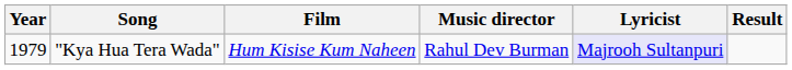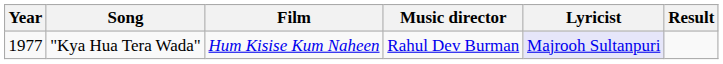 <table class="wikitable sortable">
 <tr>
 <th>Year</th>
 <th>Song</th>
 <th>Film</th>
 <th>Music director</th>
 <th>Lyricist</th>
 <th>Result</th>
 </tr>
 <tr>
-<td>1979</td>
+<td>1977</td>
 <td>"Kya Hua Tera Wada"</td>
 <td><em><a href='#'>Hum Kisise Kum Naheen</a></em></td>
 <td><a href='#'>Rahul Dev Burman</a></td>
 <td style="background: lavender;"><a href='#'>Majrooh Sultanpuri</a></td>
 <td></td>
 </tr>
 </table>
